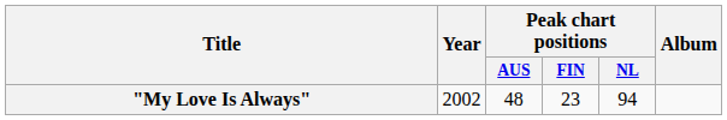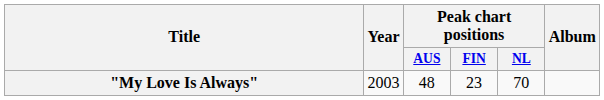 <table class="wikitable plainrowheaders" style="text-align:center;">
 <tr>
 <th scope="col" rowspan="2" style="width:22em;">Title</th>
 <th scope="col" rowspan="2" style="width:1em;">Year</th>
 <th scope="col" colspan="3">Peak chart positions</th>
 <th scope="col" rowspan="2">Album</th>
 </tr>
 <tr>
 <th scope="col" style="width:3em;font-size:85%;"><a href='#'>AUS</a><br></th>
 <th scope="col" style="width:3em;font-size:85%;"><a href='#'>FIN</a><br></th>
 <th scope="col" style="width:3em;font-size:85%;"><a href='#'>NL</a><br></th>
 </tr>
 <tr>
 <th scope="row">"My Love Is Always"<br></th>
-<td>2002</td>
+<td>2003</td>
 <td>48</td>
 <td>23</td>
-<td>94</td>
+<td>70</td>
 <td></td>
 </tr>
 </table>
